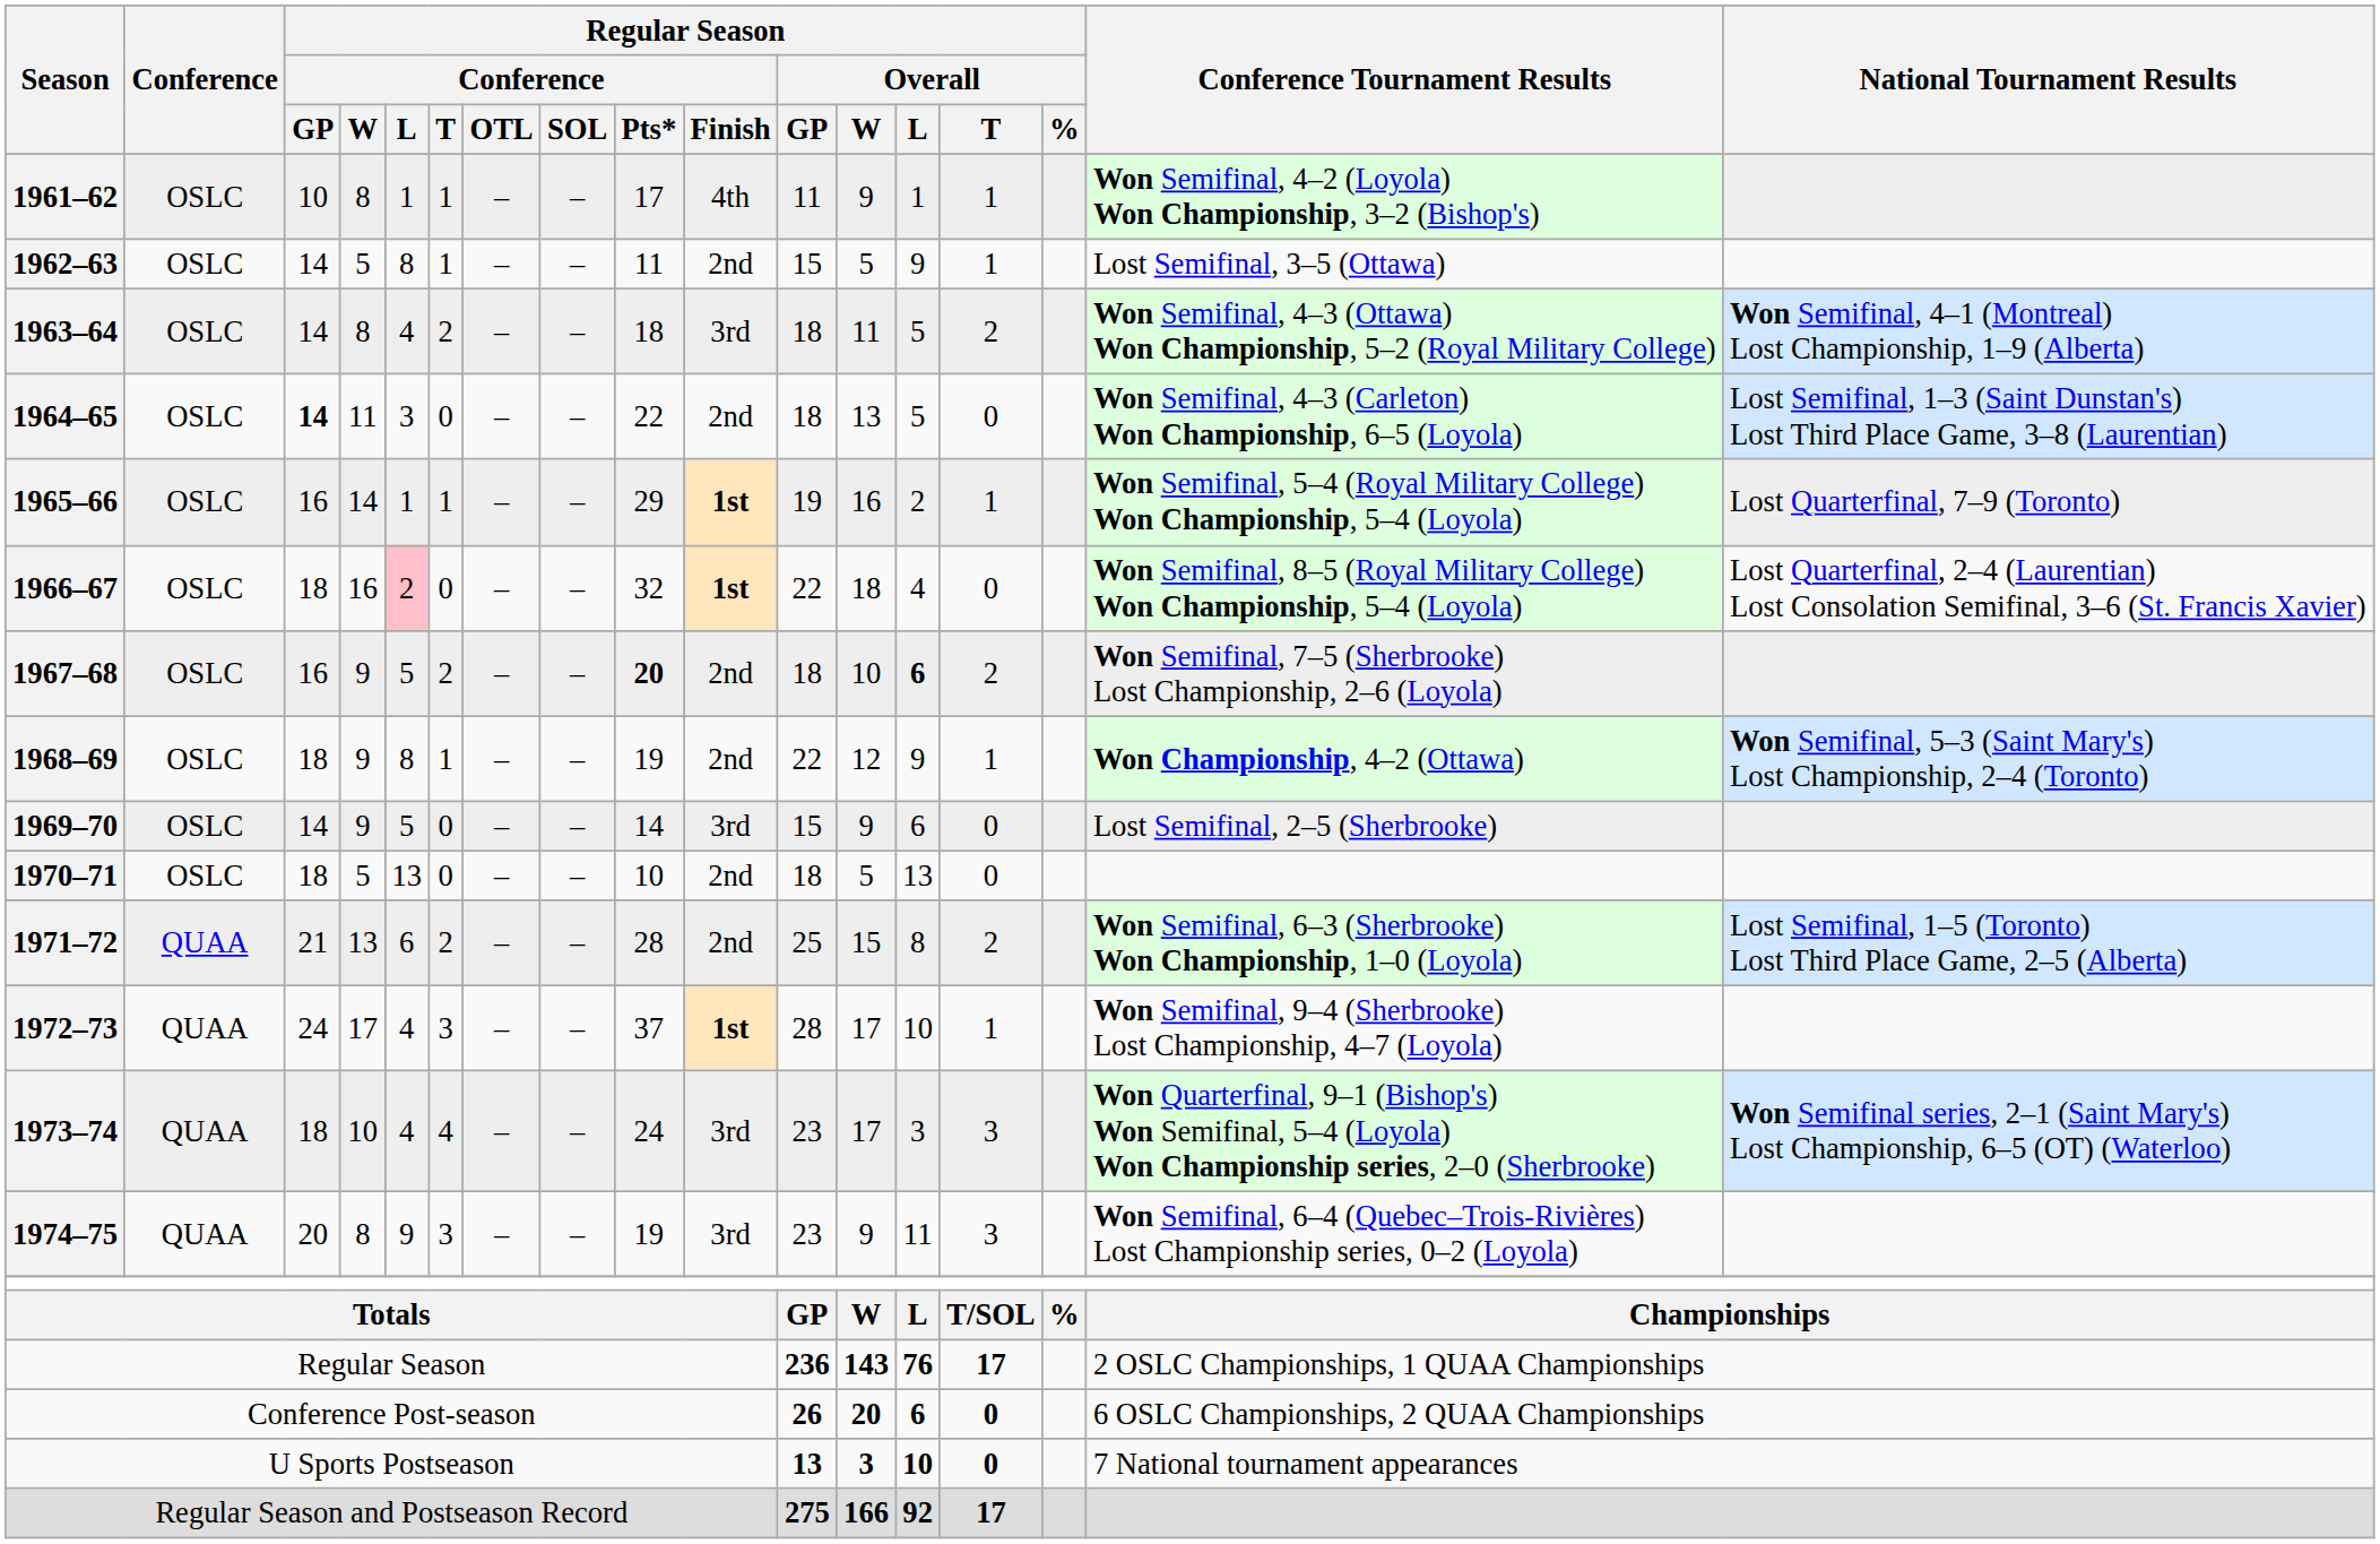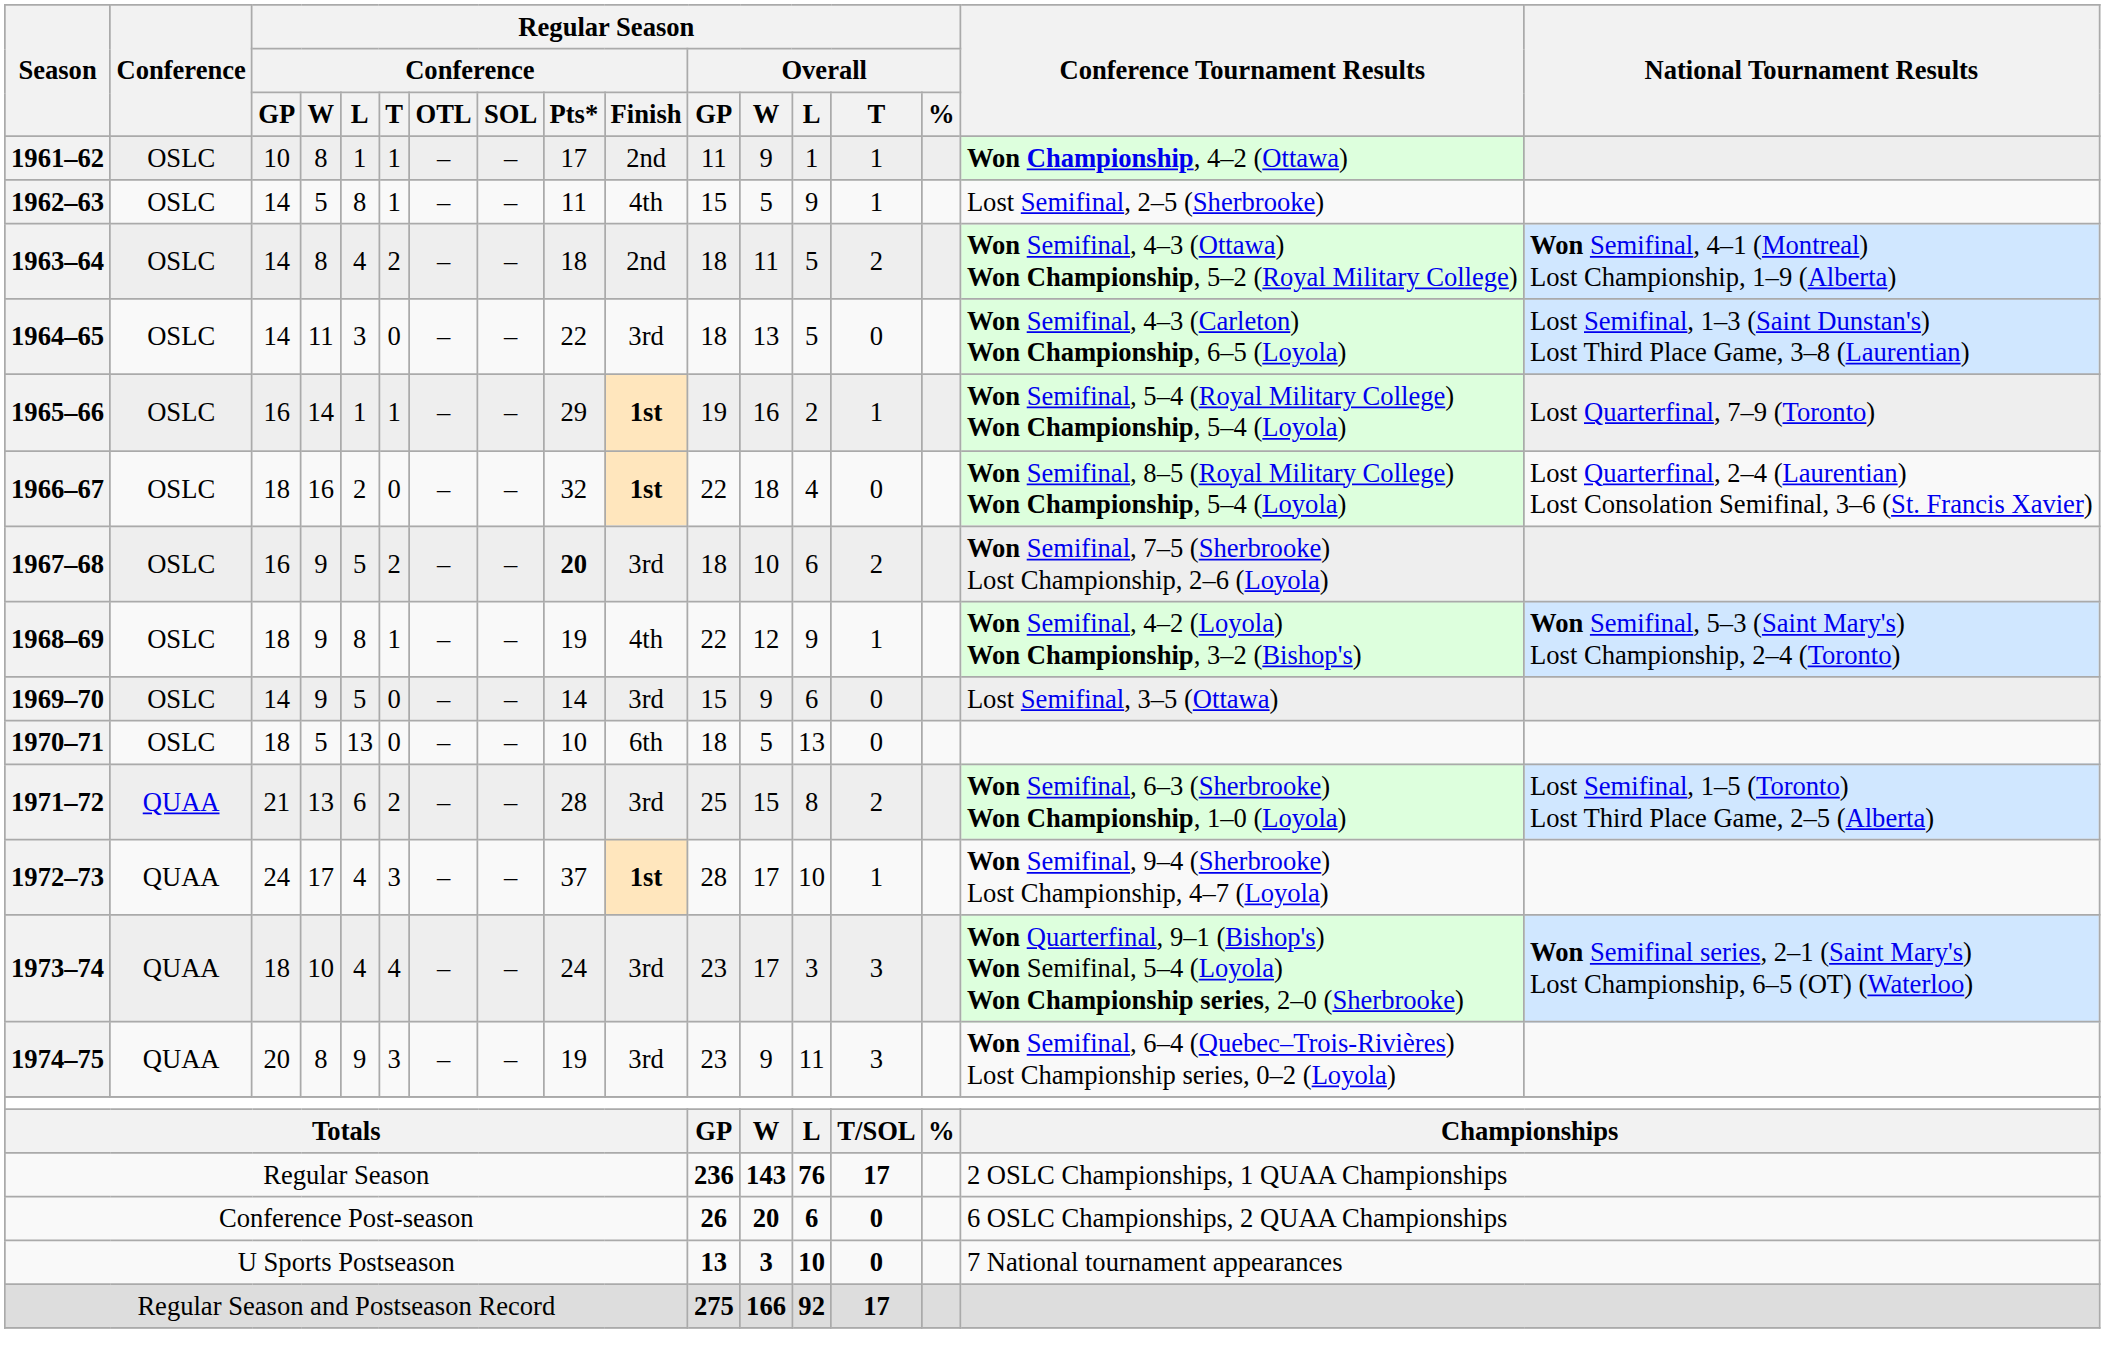 <table class="wikitable" style="text-align: center; font-size: 95%">
 <tr>
 <th rowspan="3">Season</th>
 <th rowspan="3">Conference</th>
 <th colspan="13">Regular Season</th>
 <th rowspan="3">Conference Tournament Results</th>
 <th rowspan="3">National Tournament Results</th>
 </tr>
 <tr>
 <th colspan="8">Conference</th>
 <th colspan="5">Overall</th>
 </tr>
 <tr>
 <th>GP</th>
 <th>W</th>
 <th>L</th>
 <th>T</th>
 <th>OTL</th>
 <th>SOL</th>
 <th>Pts*</th>
 <th>Finish</th>
 <th>GP</th>
 <th>W</th>
 <th>L</th>
 <th>T</th>
 <th>%</th>
 </tr>
 <tr bgcolor=eeeeee>
 <th>1961–62</th>
 <td>OSLC</td>
 <td>10</td>
 <td>8</td>
 <td>1</td>
 <td>1</td>
 <td>–</td>
 <td>–</td>
 <td>17</td>
-<td>4th</td>
+<td>2nd</td>
 <td>11</td>
 <td>9</td>
 <td>1</td>
 <td>1</td>
 <td></td>
-<td bgcolor=ddffdd align="left"><strong>Won</strong> <a href='#'>Semifinal</a>, 4–2 (<a href='#'>Loyola</a>)<br><strong>Won Championship</strong>, 3–2 (<a href='#'>Bishop's</a>)</td>
+<td bgcolor=ddffdd align="left"><strong>Won <a href='#'>Championship</a></strong>, 4–2 (<a href='#'>Ottawa</a>)</td>
 <td align="left"></td>
 </tr>
 <tr>
 <th>1962–63</th>
 <td>OSLC</td>
 <td>14</td>
 <td>5</td>
 <td>8</td>
 <td>1</td>
 <td>–</td>
 <td>–</td>
 <td>11</td>
-<td>2nd</td>
+<td>4th</td>
 <td>15</td>
 <td>5</td>
 <td>9</td>
 <td>1</td>
 <td></td>
-<td align="left">Lost <a href='#'>Semifinal</a>, 3–5 (<a href='#'>Ottawa</a>)</td>
+<td align="left">Lost <a href='#'>Semifinal</a>, 2–5 (<a href='#'>Sherbrooke</a>)</td>
 <td align="left"></td>
 </tr>
 <tr bgcolor=eeeeee>
 <th>1963–64</th>
 <td>OSLC</td>
 <td>14</td>
 <td>8</td>
 <td>4</td>
 <td>2</td>
 <td>–</td>
 <td>–</td>
 <td>18</td>
-<td>3rd</td>
+<td>2nd</td>
 <td>18</td>
 <td>11</td>
 <td>5</td>
 <td>2</td>
 <td></td>
 <td bgcolor=ddffdd align="left"><strong>Won</strong> <a href='#'>Semifinal</a>, 4–3 (<a href='#'>Ottawa</a>)<br><strong>Won Championship</strong>, 5–2 (<a href='#'>Royal Military College</a>)</td>
 <td bgcolor=D0E7FF align="left"><strong>Won</strong> <a href='#'>Semifinal</a>, 4–1 (<a href='#'>Montreal</a>)<br>Lost Championship, 1–9 (<a href='#'>Alberta</a>)</td>
 </tr>
 <tr>
 <th>1964–65</th>
 <td>OSLC</td>
-<td><strong>14</strong></td>
+<td>14</td>
 <td>11</td>
 <td>3</td>
 <td>0</td>
 <td>–</td>
 <td>–</td>
 <td>22</td>
-<td>2nd</td>
+<td>3rd</td>
 <td>18</td>
 <td>13</td>
 <td>5</td>
 <td>0</td>
 <td></td>
 <td bgcolor=ddffdd align="left"><strong>Won</strong> <a href='#'>Semifinal</a>, 4–3 (<a href='#'>Carleton</a>)<br><strong>Won Championship</strong>, 6–5 (<a href='#'>Loyola</a>)</td>
 <td bgcolor=D0E7FF align="left">Lost <a href='#'>Semifinal</a>, 1–3 (<a href='#'>Saint Dunstan's</a>)<br>Lost Third Place Game, 3–8 (<a href='#'>Laurentian</a>)</td>
 </tr>
 <tr bgcolor=eeeeee>
 <th>1965–66</th>
 <td>OSLC</td>
 <td>16</td>
 <td>14</td>
 <td>1</td>
 <td>1</td>
 <td>–</td>
 <td>–</td>
 <td>29</td>
 <td style="background: #FFE6BD;"><strong>1st</strong></td>
 <td>19</td>
 <td>16</td>
 <td>2</td>
 <td>1</td>
 <td></td>
 <td bgcolor=ddffdd align="left"><strong>Won</strong> <a href='#'>Semifinal</a>, 5–4 (<a href='#'>Royal Military College</a>)<br><strong>Won Championship</strong>, 5–4 (<a href='#'>Loyola</a>)</td>
 <td align="left">Lost <a href='#'>Quarterfinal</a>, 7–9 (<a href='#'>Toronto</a>)</td>
 </tr>
 <tr>
 <th>1966–67</th>
 <td>OSLC</td>
 <td>18</td>
 <td>16</td>
-<td style="background: pink;">2</td>
+<td>2</td>
 <td>0</td>
 <td>–</td>
 <td>–</td>
 <td>32</td>
 <td style="background: #FFE6BD;"><strong>1st</strong></td>
 <td>22</td>
 <td>18</td>
 <td>4</td>
 <td>0</td>
 <td></td>
 <td bgcolor=ddffdd align="left"><strong>Won</strong> <a href='#'>Semifinal</a>, 8–5 (<a href='#'>Royal Military College</a>)<br><strong>Won Championship</strong>, 5–4 (<a href='#'>Loyola</a>)</td>
 <td align="left">Lost <a href='#'>Quarterfinal</a>, 2–4 (<a href='#'>Laurentian</a>)<br>Lost Consolation Semifinal, 3–6 (<a href='#'>St. Francis Xavier</a>)</td>
 </tr>
 <tr bgcolor=eeeeee>
 <th>1967–68</th>
 <td>OSLC</td>
 <td>16</td>
 <td>9</td>
 <td>5</td>
 <td>2</td>
 <td>–</td>
 <td>–</td>
 <td><strong>20</strong></td>
-<td>2nd</td>
+<td>3rd</td>
 <td>18</td>
 <td>10</td>
-<td><strong>6</strong></td>
+<td>6</td>
 <td>2</td>
 <td></td>
 <td align="left"><strong>Won</strong> <a href='#'>Semifinal</a>, 7–5 (<a href='#'>Sherbrooke</a>)<br>Lost Championship, 2–6 (<a href='#'>Loyola</a>)</td>
 <td align="left"></td>
 </tr>
 <tr>
 <th>1968–69</th>
 <td>OSLC</td>
 <td>18</td>
 <td>9</td>
 <td>8</td>
 <td>1</td>
 <td>–</td>
 <td>–</td>
 <td>19</td>
-<td>2nd</td>
+<td>4th</td>
 <td>22</td>
 <td>12</td>
 <td>9</td>
 <td>1</td>
 <td></td>
-<td bgcolor=ddffdd align="left"><strong>Won <a href='#'>Championship</a></strong>, 4–2 (<a href='#'>Ottawa</a>)</td>
+<td bgcolor=ddffdd align="left"><strong>Won</strong> <a href='#'>Semifinal</a>, 4–2 (<a href='#'>Loyola</a>)<br><strong>Won Championship</strong>, 3–2 (<a href='#'>Bishop's</a>)</td>
 <td bgcolor=D0E7FF align="left"><strong>Won</strong> <a href='#'>Semifinal</a>, 5–3 (<a href='#'>Saint Mary's</a>)<br>Lost Championship, 2–4 (<a href='#'>Toronto</a>)</td>
 </tr>
 <tr bgcolor=eeeeee>
 <th>1969–70</th>
 <td>OSLC</td>
 <td>14</td>
 <td>9</td>
 <td>5</td>
 <td>0</td>
 <td>–</td>
 <td>–</td>
 <td>14</td>
 <td>3rd</td>
 <td>15</td>
 <td>9</td>
 <td>6</td>
 <td>0</td>
 <td></td>
-<td align="left">Lost <a href='#'>Semifinal</a>, 2–5 (<a href='#'>Sherbrooke</a>)</td>
+<td align="left">Lost <a href='#'>Semifinal</a>, 3–5 (<a href='#'>Ottawa</a>)</td>
 <td align="left"></td>
 </tr>
 <tr>
 <th>1970–71</th>
 <td>OSLC</td>
 <td>18</td>
 <td>5</td>
 <td>13</td>
 <td>0</td>
 <td>–</td>
 <td>–</td>
 <td>10</td>
-<td>2nd</td>
+<td>6th</td>
 <td>18</td>
 <td>5</td>
 <td>13</td>
 <td>0</td>
 <td></td>
 <td align="left"></td>
 <td align="left"></td>
 </tr>
 <tr bgcolor=eeeeee>
 <th>1971–72</th>
 <td><a href='#'>QUAA</a></td>
 <td>21</td>
 <td>13</td>
 <td>6</td>
 <td>2</td>
 <td>–</td>
 <td>–</td>
 <td>28</td>
-<td>2nd</td>
+<td>3rd</td>
 <td>25</td>
 <td>15</td>
 <td>8</td>
 <td>2</td>
 <td></td>
 <td bgcolor=ddffdd align="left"><strong>Won</strong> <a href='#'>Semifinal</a>, 6–3 (<a href='#'>Sherbrooke</a>)<br><strong>Won Championship</strong>, 1–0 (<a href='#'>Loyola</a>)</td>
 <td bgcolor=D0E7FF align="left">Lost <a href='#'>Semifinal</a>, 1–5 (<a href='#'>Toronto</a>)<br>Lost Third Place Game, 2–5 (<a href='#'>Alberta</a>)</td>
 </tr>
 <tr>
 <th>1972–73</th>
 <td>QUAA</td>
 <td>24</td>
 <td>17</td>
 <td>4</td>
 <td>3</td>
 <td>–</td>
 <td>–</td>
 <td>37</td>
 <td style="background: #FFE6BD;"><strong>1st</strong></td>
 <td>28</td>
 <td>17</td>
 <td>10</td>
 <td>1</td>
 <td></td>
 <td align="left"><strong>Won</strong> <a href='#'>Semifinal</a>, 9–4 (<a href='#'>Sherbrooke</a>)<br>Lost Championship, 4–7 (<a href='#'>Loyola</a>)</td>
 <td align="left"></td>
 </tr>
 <tr bgcolor=eeeeee>
 <th>1973–74</th>
 <td>QUAA</td>
 <td>18</td>
 <td>10</td>
 <td>4</td>
 <td>4</td>
 <td>–</td>
 <td>–</td>
 <td>24</td>
 <td>3rd</td>
 <td>23</td>
 <td>17</td>
 <td>3</td>
 <td>3</td>
 <td></td>
 <td bgcolor=ddffdd align="left"><strong>Won</strong> <a href='#'>Quarterfinal</a>, 9–1 (<a href='#'>Bishop's</a>)<br><strong>Won</strong> Semifinal, 5–4 (<a href='#'>Loyola</a>)<br><strong>Won Championship series</strong>, 2–0 (<a href='#'>Sherbrooke</a>)</td>
 <td bgcolor=D0E7FF align="left"><strong>Won</strong> <a href='#'>Semifinal series</a>, 2–1 (<a href='#'>Saint Mary's</a>)<br>Lost Championship, 6–5 (OT) (<a href='#'>Waterloo</a>)</td>
 </tr>
 <tr>
 <th>1974–75</th>
 <td>QUAA</td>
 <td>20</td>
 <td>8</td>
 <td>9</td>
 <td>3</td>
 <td>–</td>
 <td>–</td>
 <td>19</td>
 <td>3rd</td>
 <td>23</td>
 <td>9</td>
 <td>11</td>
 <td>3</td>
 <td></td>
 <td align="left"><strong>Won</strong> <a href='#'>Semifinal</a>, 6–4 (<a href='#'>Quebec–Trois-Rivières</a>)<br>Lost Championship series, 0–2 (<a href='#'>Loyola</a>)</td>
 <td align="left"></td>
 </tr>
 <tr>
 </tr>
 <tr ->
 </tr>
 <tr>
 <td colspan="17" style="background:#fff;"></td>
 </tr>
 <tr>
 <th colspan="10">Totals</th>
 <th>GP</th>
 <th>W</th>
 <th>L</th>
 <th>T/SOL</th>
 <th>%</th>
 <th colspan="2">Championships</th>
 </tr>
 <tr>
 <td colspan="10">Regular Season</td>
 <td><strong>236</strong></td>
 <td><strong>143</strong></td>
 <td><strong>76</strong></td>
 <td><strong>17</strong></td>
 <td><strong></strong></td>
 <td colspan="2" align="left">2 OSLC Championships, 1 QUAA Championships</td>
 </tr>
 <tr>
 <td colspan="10">Conference Post-season</td>
 <td><strong>26</strong></td>
 <td><strong>20</strong></td>
 <td><strong>6</strong></td>
 <td><strong>0</strong></td>
 <td><strong></strong></td>
 <td colspan="2" align="left">6 OSLC Championships, 2 QUAA Championships</td>
 </tr>
 <tr>
 <td colspan="10">U Sports Postseason</td>
 <td><strong>13</strong></td>
 <td><strong>3</strong></td>
 <td><strong>10</strong></td>
 <td><strong>0</strong></td>
 <td><strong></strong></td>
 <td colspan="2" align="left">7 National tournament appearances</td>
 </tr>
 <tr bgcolor=dddddd>
 <td colspan="10">Regular Season and Postseason Record</td>
 <td><strong>275</strong></td>
 <td><strong>166</strong></td>
 <td><strong>92</strong></td>
 <td><strong>17</strong></td>
 <td><strong></strong></td>
 <td colspan="2" align="left"></td>
 </tr>
 </table>
